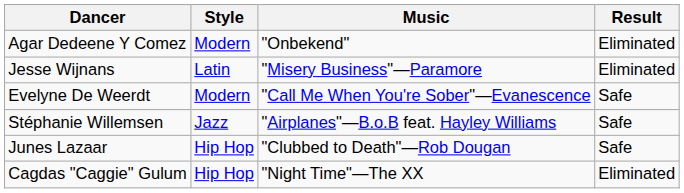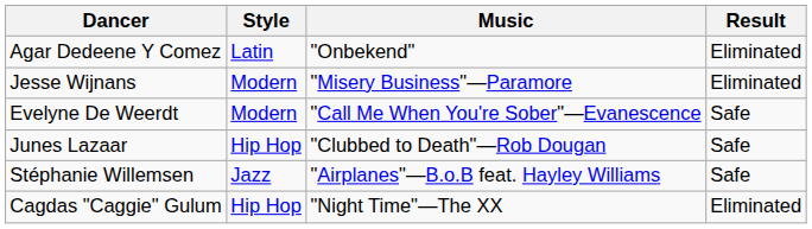 <table class="wikitable">
 <tr>
 <th>Dancer</th>
 <th>Style</th>
 <th>Music</th>
 <th>Result</th>
 </tr>
 <tr>
 <td>Agar Dedeene Y Comez</td>
-<td><a href='#'>Modern</a></td>
+<td><a href='#'>Latin</a></td>
 <td>"Onbekend"</td>
 <td>Eliminated</td>
 </tr>
 <tr>
 <td>Jesse Wijnans</td>
-<td><a href='#'>Latin</a></td>
+<td><a href='#'>Modern</a></td>
 <td>"<a href='#'>Misery Business</a>"—<a href='#'>Paramore</a></td>
 <td>Eliminated</td>
 </tr>
 <tr>
 <td>Evelyne De Weerdt</td>
 <td><a href='#'>Modern</a></td>
 <td>"<a href='#'>Call Me When You're Sober</a>"—<a href='#'>Evanescence</a></td>
 <td>Safe</td>
 </tr>
 <tr>
+<td>Junes Lazaar</td>
+<td><a href='#'>Hip Hop</a></td>
+<td>"Clubbed to Death"—<a href='#'>Rob Dougan</a></td>
+<td>Safe</td>
+</tr>
+<tr>
 <td>Stéphanie Willemsen</td>
 <td><a href='#'>Jazz</a></td>
 <td>"<a href='#'>Airplanes</a>"—<a href='#'>B.o.B</a> feat. <a href='#'>Hayley Williams</a></td>
-<td>Safe</td>
-</tr>
-<tr>
-<td>Junes Lazaar</td>
-<td><a href='#'>Hip Hop</a></td>
-<td>"Clubbed to Death"—<a href='#'>Rob Dougan</a></td>
 <td>Safe</td>
 </tr>
 <tr>
 <td>Cagdas "Caggie" Gulum</td>
 <td><a href='#'>Hip Hop</a></td>
 <td>"Night Time"—The XX</td>
 <td>Eliminated</td>
 </tr>
 </table>
